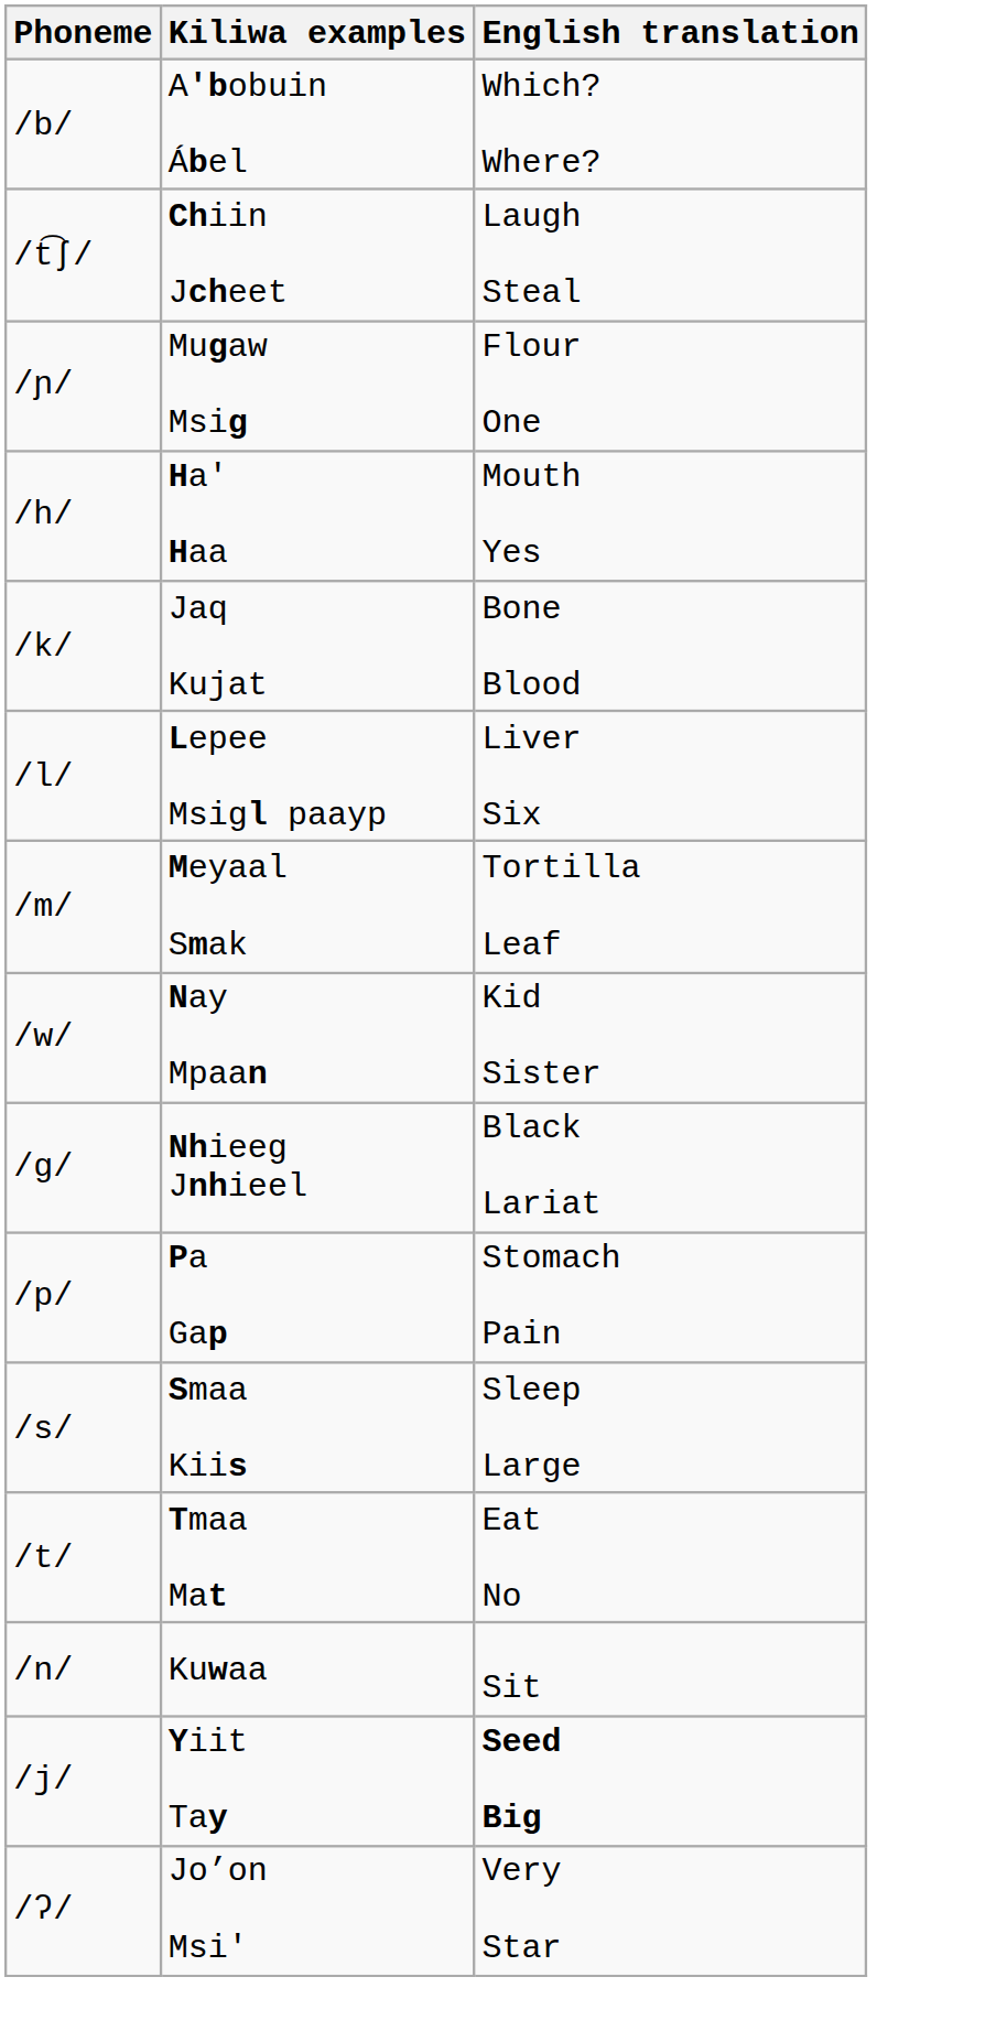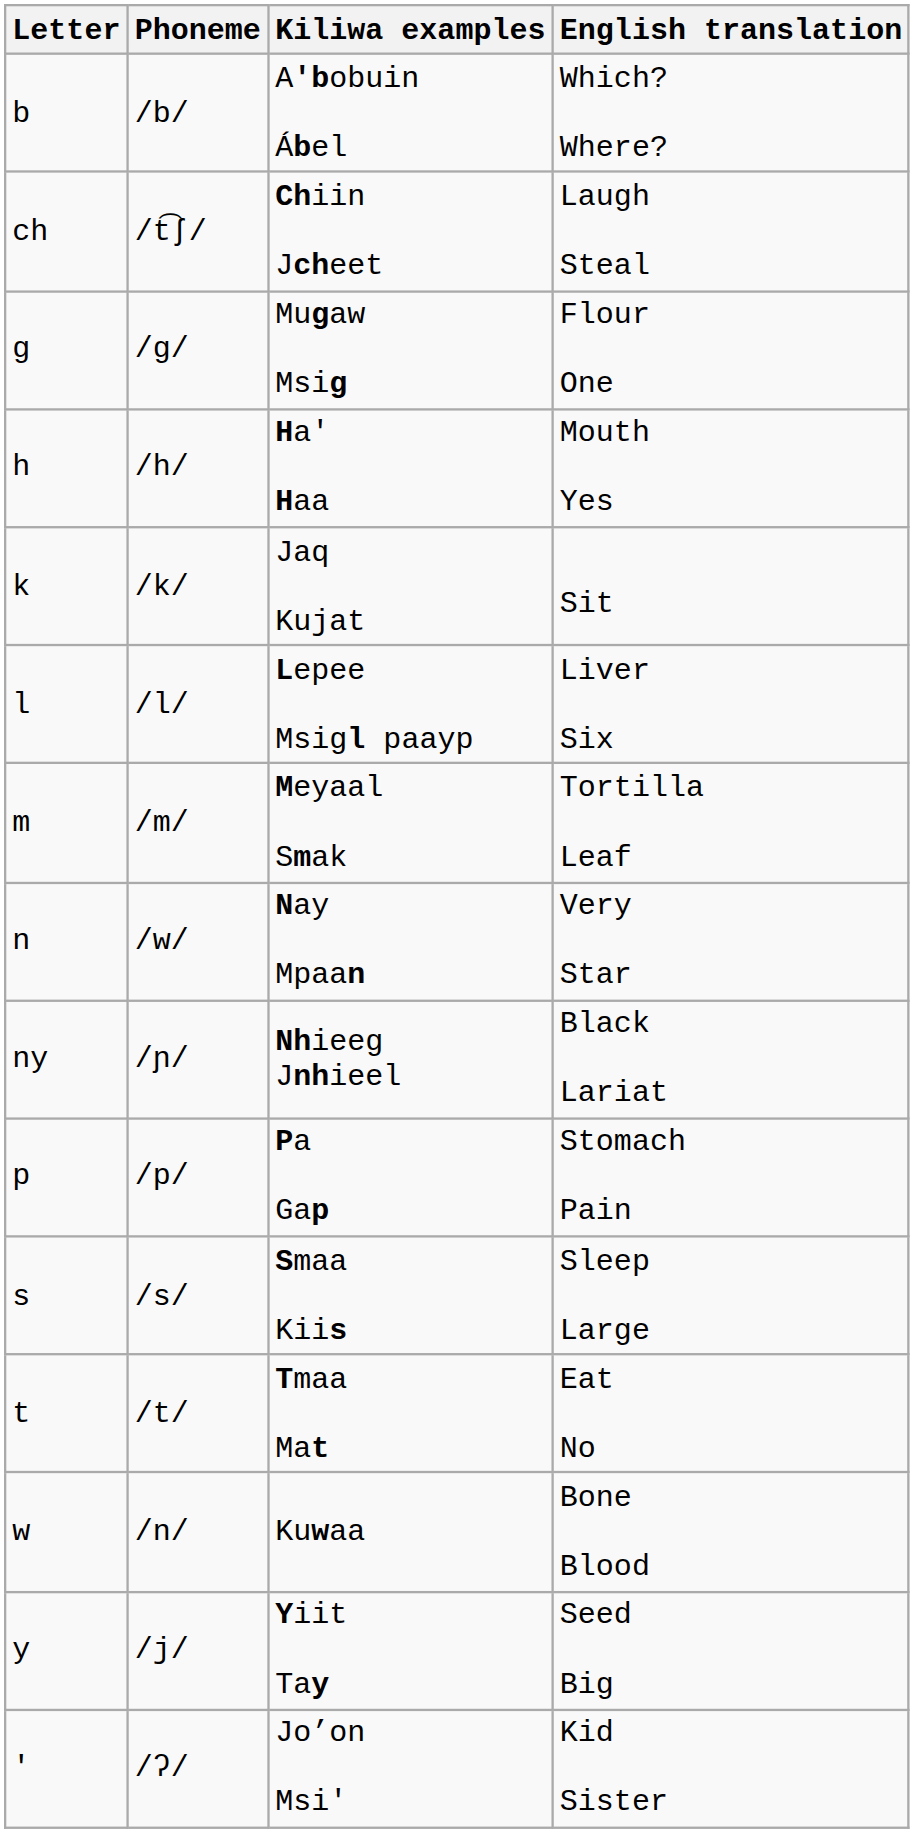 <table class="wikitable sortable">
 <tr>
+<th><strong>Letter</strong></th>
 <th><strong>Phoneme</strong></th>
 <th><strong>Kiliwa examples</strong></th>
 <th><strong>English translation</strong></th>
 </tr>
 <tr>
+<td>b</td>
 <td>/b/</td>
 <td>A<strong>'b</strong>obuin<br><br>Á<strong>b</strong>el</td>
 <td>Which?<br><br>Where?</td>
 </tr>
 <tr>
+<td>ch</td>
 <td>/t͡ʃ/</td>
 <td><strong>Ch</strong>iin<br><br>J<strong>ch</strong>eet</td>
 <td>Laugh<br><br>Steal</td>
 </tr>
 <tr>
-<td>/ɲ/</td>
+<td>g</td>
+<td>/g/</td>
 <td>Mu<strong>g</strong>aw<br><br>Msi<strong>g</strong></td>
 <td>Flour<br><br>One</td>
 </tr>
 <tr>
+<td>h</td>
 <td>/h/</td>
 <td><strong>H</strong>a'<br><br><strong>H</strong>aa</td>
 <td>Mouth<br><br>Yes</td>
 </tr>
 <tr>
+<td>k</td>
 <td>/k/</td>
 <td>Jaq<br><br>Kujat</td>
-<td>Bone<br><br>Blood</td>
+<td><br>Sit</td>
 </tr>
 <tr>
+<td>l</td>
 <td>/l/</td>
 <td><strong>L</strong>epee<br><br>Msig<strong>l</strong> paayp</td>
 <td>Liver<br><br>Six</td>
 </tr>
 <tr>
+<td>m</td>
 <td>/m/</td>
 <td><strong>M</strong>eyaal<br><br>S<strong>m</strong>ak</td>
 <td>Tortilla<br><br>Leaf</td>
 </tr>
 <tr>
+<td>n</td>
 <td>/w/</td>
 <td><strong>N</strong>ay<br><br>Mpaa<strong>n</strong></td>
-<td>Kid<br><br>Sister</td>
+<td>Very<br><br>Star</td>
 </tr>
 <tr>
-<td>/g/</td>
+<td>ny</td>
+<td>/ɲ/</td>
 <td><strong>Nh</strong>ieeg<br>J<strong>nh</strong>ieel</td>
 <td>Black<br><br>Lariat</td>
 </tr>
 <tr>
+<td>p</td>
 <td>/p/</td>
 <td><strong>P</strong>a<br><br>Ga<strong>p</strong></td>
 <td>Stomach<br><br>Pain</td>
 </tr>
 <tr>
+<td>s</td>
 <td>/s/</td>
 <td><strong>S</strong>maa<br><br>Kii<strong>s</strong></td>
 <td>Sleep<br><br>Large</td>
 </tr>
 <tr>
+<td>t</td>
 <td>/t/</td>
 <td><strong>T</strong>maa<br><br>Ma<strong>t</strong></td>
 <td>Eat<br><br>No</td>
 </tr>
 <tr>
+<td>w</td>
 <td>/n/</td>
 <td>Ku<strong>w</strong>aa</td>
-<td><br>Sit</td>
+<td>Bone<br><br>Blood</td>
 </tr>
 <tr>
+<td>y</td>
 <td>/j/</td>
 <td><strong>Y</strong>iit<br><br>Ta<strong>y</strong></td>
-<td><strong>Seed<br><br>Big</strong></td>
+<td>Seed<br><br>Big</td>
 </tr>
 <tr>
+<td>'</td>
 <td>/ʔ/</td>
 <td>Jo’on<br><br>Msi'</td>
-<td>Very<br><br>Star</td>
+<td>Kid<br><br>Sister</td>
 </tr>
 </table>
